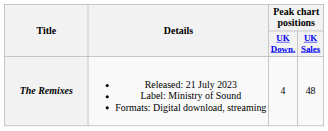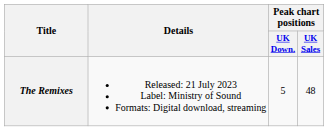 <table class="wikitable plainrowheaders" style="text-align:center;">
 <tr>
 <th scope="col" rowspan="2" style="width:8em;">Title</th>
 <th scope="col" rowspan="2">Details</th>
 <th scope="col" colspan="2">Peak chart positions</th>
 </tr>
 <tr>
 <th scope="col" style="width:2.5em;font-size:90%;"><a href='#'>UK<br>Down.</a><br></th>
 <th scope="col" style="width:2.5em;font-size:90%;"><a href='#'>UK<br>Sales</a><br></th>
 </tr>
 <tr>
 <th scope="row"><em>The Remixes</em></th>
 <td><br><ul><li>Released: 21 July 2023</li><li>Label: Ministry of Sound</li><li>Formats: Digital download, streaming</li></ul></td>
-<td>4</td>
+<td>5</td>
 <td>48</td>
 </tr>
 </table>
